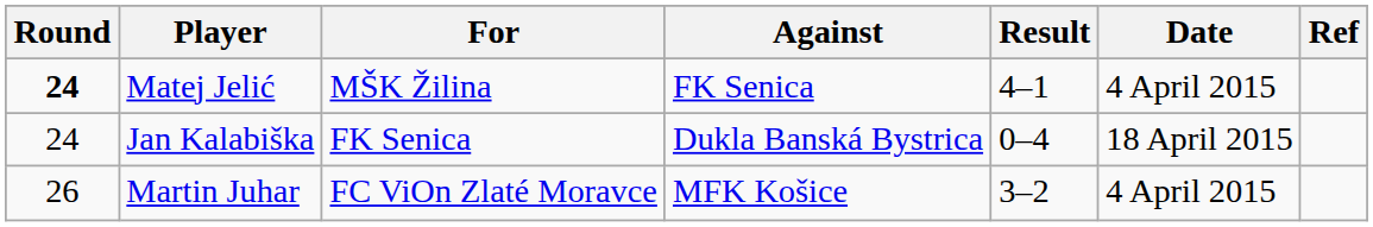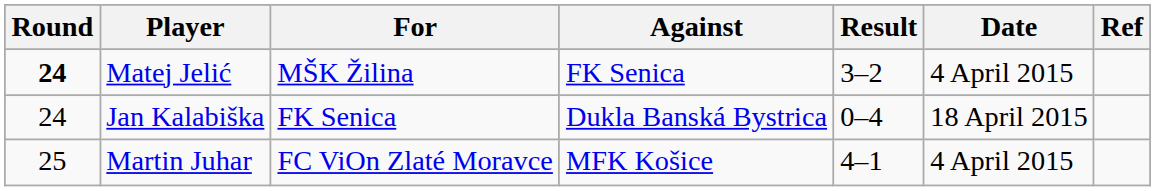 <table class="wikitable sortable">
 <tr>
 <th>Round</th>
 <th>Player</th>
 <th>For</th>
 <th>Against</th>
 <th style="text-align:center">Result</th>
 <th>Date</th>
 <th>Ref</th>
 </tr>
 <tr>
 <td align="center"><strong>24</strong></td>
 <td> <a href='#'>Matej Jelić</a></td>
 <td><a href='#'>MŠK Žilina</a></td>
 <td><a href='#'>FK Senica</a></td>
-<td>4–1</td>
+<td>3–2</td>
 <td>4 April 2015</td>
 <td></td>
 </tr>
 <tr>
 <td align=center>24</td>
 <td> <a href='#'>Jan Kalabiška</a></td>
 <td><a href='#'>FK Senica</a></td>
 <td><a href='#'>Dukla Banská Bystrica</a></td>
 <td>0–4</td>
 <td>18 April 2015</td>
 <td></td>
 </tr>
 <tr>
-<td align=center>26</td>
+<td align=center>25</td>
 <td> <a href='#'>Martin Juhar</a></td>
 <td><a href='#'>FC ViOn Zlaté Moravce</a></td>
 <td><a href='#'>MFK Košice</a></td>
-<td>3–2</td>
+<td>4–1</td>
 <td>4 April 2015</td>
 <td></td>
 </tr>
 </table>
